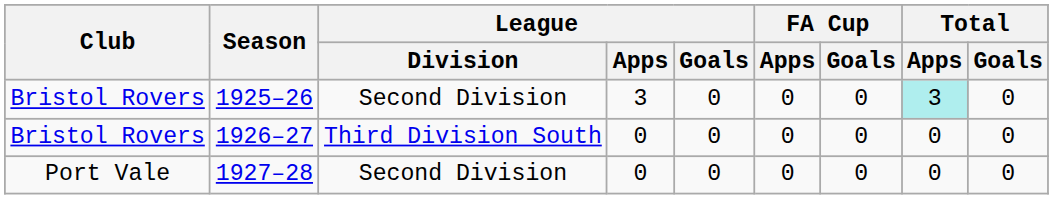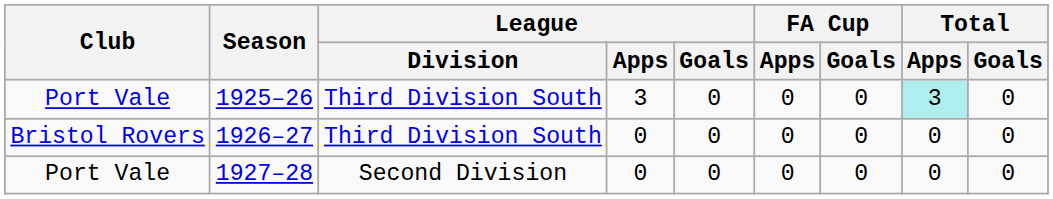 <table class="wikitable" style="text-align: center;">
 <tr>
 <th rowspan="2">Club</th>
 <th rowspan="2">Season</th>
 <th colspan="3">League</th>
 <th colspan="2">FA Cup</th>
 <th colspan="2">Total</th>
 </tr>
 <tr>
 <th>Division</th>
 <th>Apps</th>
 <th>Goals</th>
 <th>Apps</th>
 <th>Goals</th>
 <th>Apps</th>
 <th>Goals</th>
 </tr>
 <tr>
-<td><a href='#'>Bristol Rovers</a></td>
+<td><a href='#'>Port Vale</a></td>
 <td><a href='#'>1925–26</a></td>
-<td>Second Division</td>
+<td><a href='#'>Third Division South</a></td>
 <td>3</td>
 <td>0</td>
 <td>0</td>
 <td>0</td>
 <td style="background: paleturquoise;">3</td>
 <td>0</td>
 </tr>
 <tr>
 <td><a href='#'>Bristol Rovers</a></td>
 <td><a href='#'>1926–27</a></td>
 <td><a href='#'>Third Division South</a></td>
 <td>0</td>
 <td>0</td>
 <td>0</td>
 <td>0</td>
 <td>0</td>
 <td>0</td>
 </tr>
 <tr>
 <td>Port Vale</td>
 <td><a href='#'>1927–28</a></td>
 <td>Second Division</td>
 <td>0</td>
 <td>0</td>
 <td>0</td>
 <td>0</td>
 <td>0</td>
 <td>0</td>
 </tr>
 </table>
